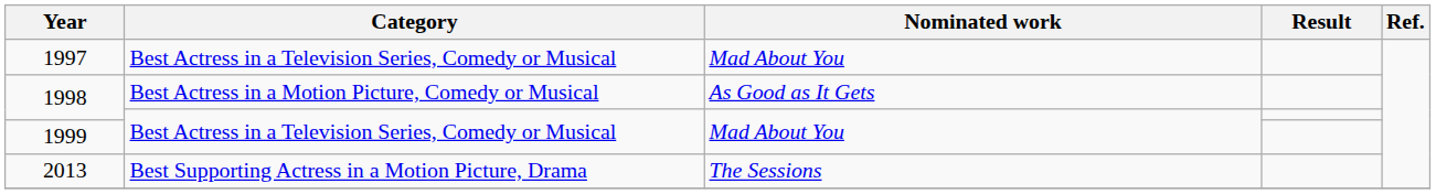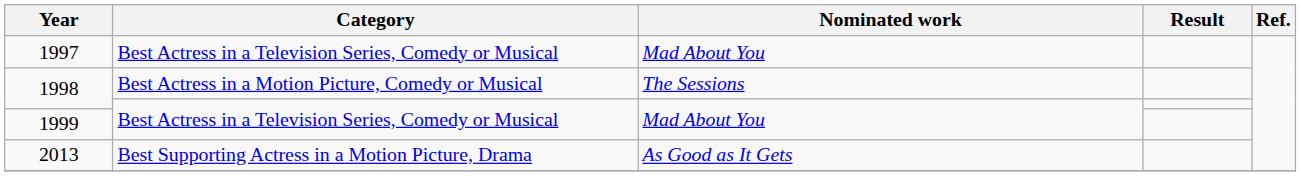 <table class=wikitable>
 <tr>
 <th scope="col" style="width:5em;">Year</th>
 <th scope="col" style="width:26em;">Category</th>
 <th scope="col" style="width:25em;">Nominated work</th>
 <th scope="col" style="width:5em;">Result</th>
 <th>Ref.</th>
 </tr>
 <tr>
 <td style="text-align:center;">1997</td>
 <td><a href='#'>Best Actress in a Television Series, Comedy or Musical</a></td>
 <td><em><a href='#'>Mad About You</a></em></td>
 <td></td>
 <td rowspan=5></td>
 </tr>
 <tr>
 <td style="text-align:center;", rowspan="2">1998</td>
 <td><a href='#'>Best Actress in a Motion Picture, Comedy or Musical</a></td>
-<td><em><a href='#'>As Good as It Gets</a></em></td>
+<td><em><a href='#'>The Sessions</a></em></td>
 <td></td>
 </tr>
 <tr>
 <td rowspan="2"><a href='#'>Best Actress in a Television Series, Comedy or Musical</a></td>
 <td rowspan="2"><em><a href='#'>Mad About You</a></em></td>
 <td></td>
 </tr>
 <tr>
 <td style="text-align:center;">1999</td>
 <td></td>
 </tr>
 <tr>
 <td style="text-align:center;">2013</td>
 <td><a href='#'>Best Supporting Actress in a Motion Picture, Drama</a></td>
-<td><em><a href='#'>The Sessions</a></em></td>
+<td><em><a href='#'>As Good as It Gets</a></em></td>
 <td></td>
 </tr>
 <tr>
 </tr>
 </table>
